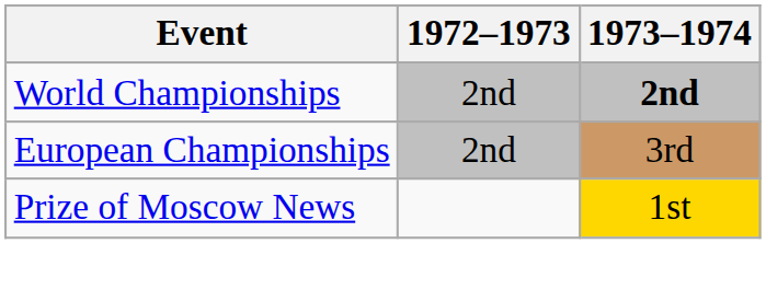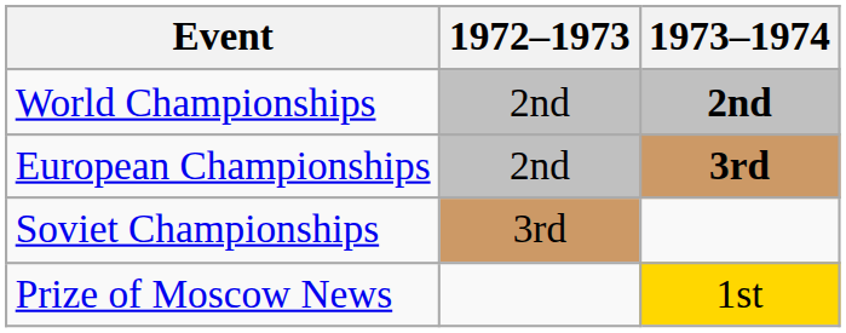 <table class="wikitable" style="text-align:center">
 <tr>
 <th>Event</th>
 <th>1972–1973</th>
 <th>1973–1974</th>
 </tr>
 <tr>
 <td align=left><a href='#'>World Championships</a></td>
 <td bgcolor=silver>2nd</td>
 <td bgcolor=silver><strong>2nd</strong></td>
 </tr>
 <tr>
 <td align=left><a href='#'>European Championships</a></td>
 <td bgcolor=silver>2nd</td>
+<td bgcolor=cc9966><strong>3rd</strong></td>
+</tr>
+<tr>
+<td align=left><a href='#'>Soviet Championships</a></td>
 <td bgcolor=cc9966>3rd</td>
+<td></td>
 </tr>
 <tr>
 <td align=left><a href='#'>Prize of Moscow News</a></td>
 <td></td>
 <td bgcolor=gold>1st</td>
 </tr>
 </table>
